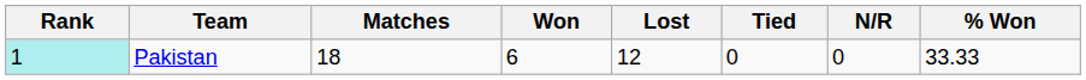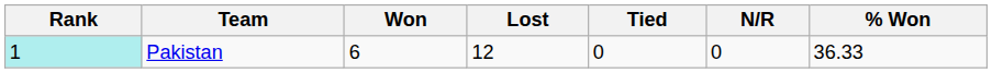 <table class="wikitable" width=50%>
 <tr>
 <th>Rank</th>
 <th>Team</th>
-<th>Matches</th>
 <th>Won</th>
 <th>Lost</th>
 <th>Tied</th>
 <th>N/R</th>
 <th>% Won</th>
 </tr>
 <tr>
 <td style="background: paleturquoise;">1</td>
 <td> <a href='#'>Pakistan</a></td>
-<td>18</td>
 <td>6</td>
 <td>12</td>
 <td>0</td>
 <td>0</td>
-<td>33.33</td>
+<td>36.33</td>
 </tr>
 </table>
